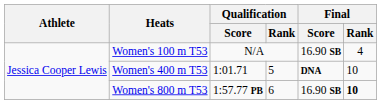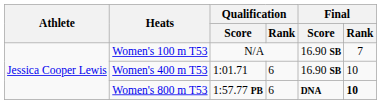 <table class="wikitable" style="font-size:90%">
 <tr>
 <th rowspan="2">Athlete</th>
 <th rowspan="2">Heats</th>
 <th colspan="2">Qualification</th>
 <th colspan="2">Final</th>
 </tr>
 <tr>
 <th>Score</th>
 <th>Rank</th>
 <th>Score</th>
 <th>Rank</th>
 </tr>
 <tr align="center">
 <td rowspan="3" align="left"><a href='#'>Jessica Cooper Lewis</a></td>
 <td align="left"><a href='#'>Women's 100 m T53</a></td>
 <td colspan="2">N/A</td>
 <td>16.90 <small><strong>SB</strong></small></td>
-<td>4</td>
+<td>7</td>
 </tr>
 <tr>
 <td><a href='#'>Women's 400 m T53</a></td>
 <td>1:01.71</td>
-<td>5</td>
-<td><small><strong>DNA</strong></small></td>
+<td>6</td>
+<td>16.90 <small><strong>SB</strong></small></td>
 <td>10</td>
 </tr>
 <tr>
 <td><a href='#'>Women's 800 m T53</a></td>
 <td>1:57.77 <small><strong>PB</strong></small></td>
 <td>6</td>
-<td>16.90 <small><strong>SB</strong></small></td>
+<td><small><strong>DNA</strong></small></td>
 <td><strong>10</strong></td>
 </tr>
 </table>
